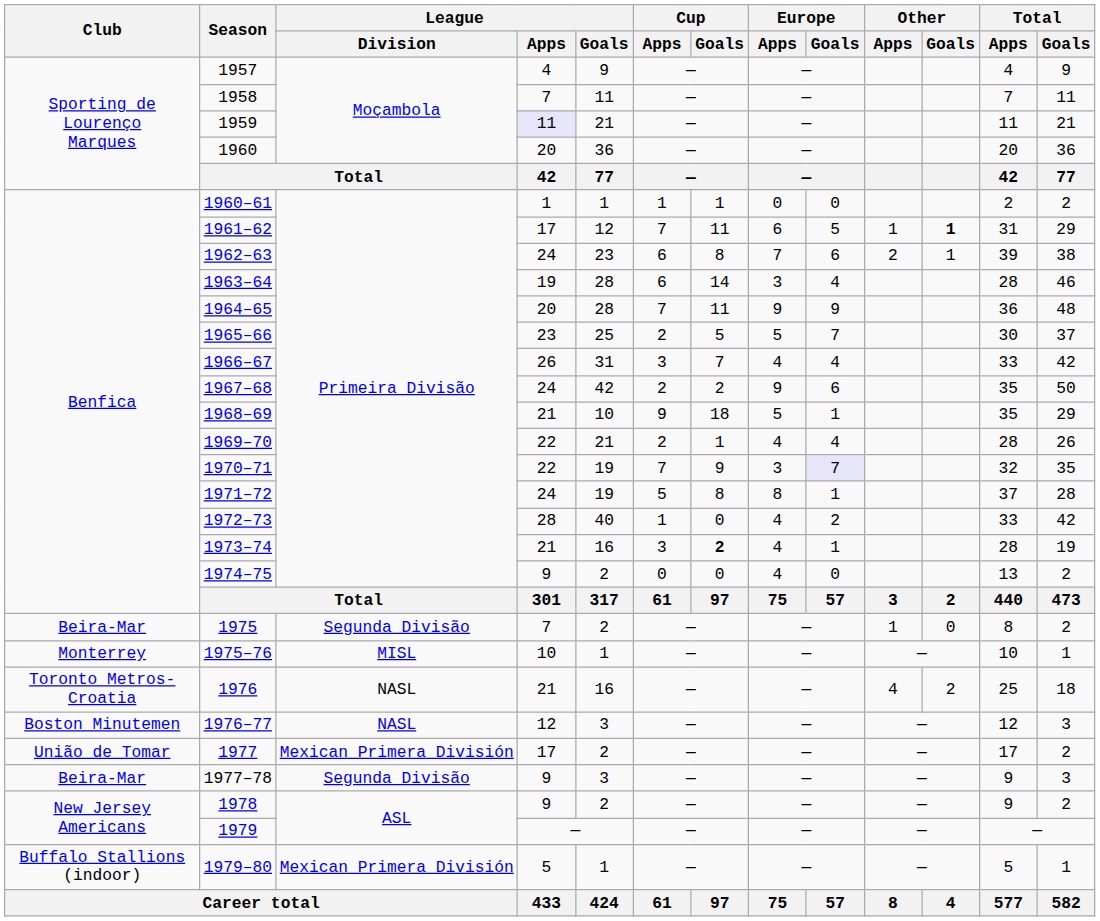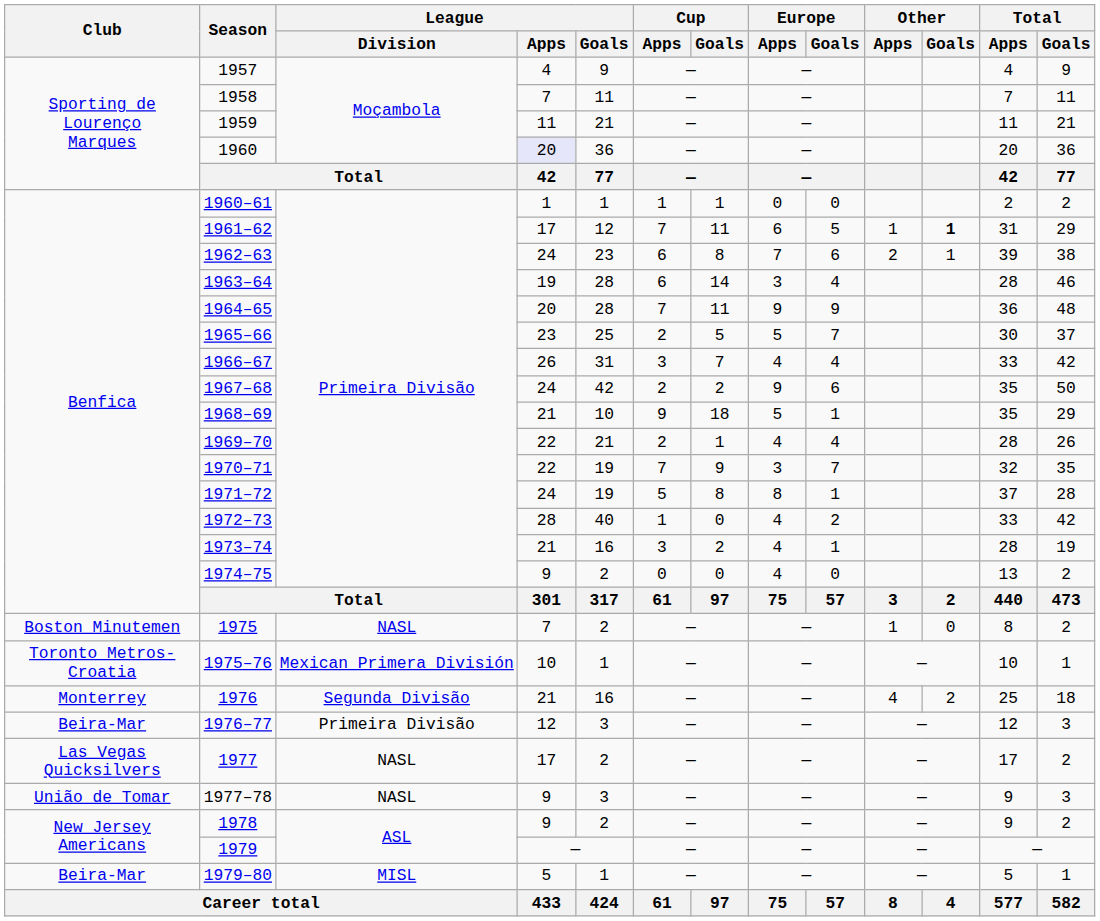 <table class="wikitable" style="text-align:center">
 <tr>
 <th rowspan="2" width="150">Club</th>
 <th rowspan="2">Season</th>
 <th colspan="3">League</th>
 <th colspan="2">Cup</th>
 <th colspan="2">Europe</th>
 <th colspan="2">Other</th>
 <th colspan="2">Total</th>
 </tr>
 <tr>
 <th>Division</th>
 <th width="40">Apps</th>
 <th width="40">Goals</th>
 <th width="40">Apps</th>
 <th width="40">Goals</th>
 <th width="40">Apps</th>
 <th width="40">Goals</th>
 <th width="40">Apps</th>
 <th width="40">Goals</th>
 <th width="40">Apps</th>
 <th width="40">Goals</th>
 </tr>
 <tr>
 <td rowspan="5"><a href='#'>Sporting de Lourenço<br>Marques</a></td>
 <td 1957 Campeonato Provincial de Moçambique>1957</td>
 <td rowspan="4"><a href='#'>Moçambola</a></td>
 <td>4</td>
 <td>9</td>
 <td colspan="2">—</td>
 <td colspan="2">—</td>
 <td></td>
 <td></td>
 <td>4</td>
 <td>9</td>
 </tr>
 <tr>
 <td 1958 Campeonato Provincial de Moçambique>1958</td>
 <td>7</td>
 <td>11</td>
 <td colspan="2">—</td>
 <td colspan="2">—</td>
 <td></td>
 <td></td>
 <td>7</td>
 <td>11</td>
 </tr>
 <tr>
 <td 1959 Campeonato Provincial de Moçambique>1959</td>
-<td style="background: lavender;">11</td>
+<td>11</td>
 <td>21</td>
 <td colspan="2">—</td>
 <td colspan="2">—</td>
 <td></td>
 <td></td>
 <td>11</td>
 <td>21</td>
 </tr>
 <tr>
 <td 1960 Campeonato Provincial de Moçambique>1960</td>
-<td>20</td>
+<td style="background: lavender;">20</td>
 <td>36</td>
 <td colspan="2">—</td>
 <td colspan="2">—</td>
 <td></td>
 <td></td>
 <td>20</td>
 <td>36</td>
 </tr>
 <tr>
 <th colspan="2">Total</th>
 <th>42</th>
 <th>77</th>
 <th colspan="2">—</th>
 <th colspan="2">—</th>
 <th></th>
 <th></th>
 <th>42</th>
 <th>77</th>
 </tr>
 <tr>
 <td rowspan="16"><a href='#'>Benfica</a></td>
 <td><a href='#'>1960–61</a></td>
 <td rowspan="15"><a href='#'>Primeira Divisão</a></td>
 <td>1</td>
 <td>1</td>
 <td>1</td>
 <td>1</td>
 <td>0</td>
 <td>0</td>
 <td></td>
 <td></td>
 <td>2</td>
 <td>2</td>
 </tr>
 <tr>
 <td><a href='#'>1961–62</a></td>
 <td>17</td>
 <td>12</td>
 <td>7</td>
 <td>11</td>
 <td>6</td>
 <td>5</td>
 <td>1</td>
 <td><strong>1</strong></td>
 <td>31</td>
 <td>29</td>
 </tr>
 <tr>
 <td><a href='#'>1962–63</a></td>
 <td>24</td>
 <td>23</td>
 <td>6</td>
 <td>8</td>
 <td>7</td>
 <td>6</td>
 <td>2</td>
 <td>1</td>
 <td>39</td>
 <td>38</td>
 </tr>
 <tr>
 <td><a href='#'>1963–64</a></td>
 <td>19</td>
 <td>28</td>
 <td>6</td>
 <td>14</td>
 <td>3</td>
 <td>4</td>
 <td></td>
 <td></td>
 <td>28</td>
 <td>46</td>
 </tr>
 <tr>
 <td><a href='#'>1964–65</a></td>
 <td>20</td>
 <td>28</td>
 <td>7</td>
 <td>11</td>
 <td>9</td>
 <td>9</td>
 <td></td>
 <td></td>
 <td>36</td>
 <td>48</td>
 </tr>
 <tr>
 <td><a href='#'>1965–66</a></td>
 <td>23</td>
 <td>25</td>
 <td>2</td>
 <td>5</td>
 <td>5</td>
 <td>7</td>
 <td></td>
 <td></td>
 <td>30</td>
 <td>37</td>
 </tr>
 <tr>
 <td><a href='#'>1966–67</a></td>
 <td>26</td>
 <td>31</td>
 <td>3</td>
 <td>7</td>
 <td>4</td>
 <td>4</td>
 <td></td>
 <td></td>
 <td>33</td>
 <td>42</td>
 </tr>
 <tr>
 <td><a href='#'>1967–68</a></td>
 <td>24</td>
 <td>42</td>
 <td>2</td>
 <td>2</td>
 <td>9</td>
 <td>6</td>
 <td></td>
 <td></td>
 <td>35</td>
 <td>50</td>
 </tr>
 <tr>
 <td><a href='#'>1968–69</a></td>
 <td>21</td>
 <td>10</td>
 <td>9</td>
 <td>18</td>
 <td>5</td>
 <td>1</td>
 <td></td>
 <td></td>
 <td>35</td>
 <td>29</td>
 </tr>
 <tr>
 <td><a href='#'>1969–70</a></td>
 <td>22</td>
 <td>21</td>
 <td>2</td>
 <td>1</td>
 <td>4</td>
 <td>4</td>
 <td></td>
 <td></td>
 <td>28</td>
 <td>26</td>
 </tr>
 <tr>
 <td><a href='#'>1970–71</a></td>
 <td>22</td>
 <td>19</td>
 <td>7</td>
 <td>9</td>
 <td>3</td>
-<td style="background: lavender;">7</td>
+<td>7</td>
 <td></td>
 <td></td>
 <td>32</td>
 <td>35</td>
 </tr>
 <tr>
 <td><a href='#'>1971–72</a></td>
 <td>24</td>
 <td>19</td>
 <td>5</td>
 <td>8</td>
 <td>8</td>
 <td>1</td>
 <td></td>
 <td></td>
 <td>37</td>
 <td>28</td>
 </tr>
 <tr>
 <td><a href='#'>1972–73</a></td>
 <td>28</td>
 <td>40</td>
 <td>1</td>
 <td>0</td>
 <td>4</td>
 <td>2</td>
 <td></td>
 <td></td>
 <td>33</td>
 <td>42</td>
 </tr>
 <tr>
 <td><a href='#'>1973–74</a></td>
 <td>21</td>
 <td>16</td>
 <td>3</td>
-<td><strong>2</strong></td>
+<td>2</td>
 <td>4</td>
 <td>1</td>
 <td></td>
 <td></td>
 <td>28</td>
 <td>19</td>
 </tr>
 <tr>
 <td><a href='#'>1974–75</a></td>
 <td>9</td>
 <td>2</td>
 <td>0</td>
 <td>0</td>
 <td>4</td>
 <td>0</td>
 <td></td>
 <td></td>
 <td>13</td>
 <td>2</td>
 </tr>
 <tr>
 <th colspan="2">Total</th>
 <th>301</th>
 <th>317</th>
 <th>61</th>
 <th>97</th>
 <th>75</th>
 <th>57</th>
 <th>3</th>
 <th>2</th>
 <th>440</th>
 <th>473</th>
 </tr>
 <tr>
-<td><a href='#'>Beira-Mar</a></td>
+<td><a href='#'>Boston Minutemen</a></td>
 <td><a href='#'>1975</a></td>
-<td><a href='#'>Segunda Divisão</a></td>
+<td><a href='#'>NASL</a></td>
 <td>7</td>
 <td>2</td>
 <td colspan="2">—</td>
 <td colspan="2">—</td>
 <td>1</td>
 <td>0</td>
 <td>8</td>
 <td>2</td>
 </tr>
 <tr>
-<td><a href='#'>Monterrey</a></td>
+<td><a href='#'>Toronto Metros-Croatia</a></td>
 <td><a href='#'>1975–76</a></td>
-<td><a href='#'>MISL</a></td>
+<td><a href='#'>Mexican Primera División</a></td>
 <td>10</td>
 <td>1</td>
 <td colspan="2">—</td>
 <td colspan="2">—</td>
 <td colspan="2">—</td>
 <td>10</td>
 <td>1</td>
 </tr>
 <tr>
-<td><a href='#'>Toronto Metros-Croatia</a></td>
+<td><a href='#'>Monterrey</a></td>
 <td><a href='#'>1976</a></td>
-<td>NASL</td>
+<td><a href='#'>Segunda Divisão</a></td>
 <td>21</td>
 <td>16</td>
 <td colspan="2">—</td>
 <td colspan="2">—</td>
 <td>4</td>
 <td>2</td>
 <td>25</td>
 <td>18</td>
 </tr>
 <tr>
-<td><a href='#'>Boston Minutemen</a></td>
+<td><a href='#'>Beira-Mar</a></td>
 <td><a href='#'>1976–77</a></td>
-<td><a href='#'>NASL</a></td>
+<td>Primeira Divisão</td>
 <td>12</td>
 <td>3</td>
 <td colspan="2">—</td>
 <td colspan="2">—</td>
 <td colspan="2">—</td>
 <td>12</td>
 <td>3</td>
 </tr>
 <tr>
-<td><a href='#'>União de Tomar</a></td>
+<td><a href='#'>Las Vegas Quicksilvers</a></td>
 <td><a href='#'>1977</a></td>
-<td><a href='#'>Mexican Primera División</a></td>
+<td>NASL</td>
 <td>17</td>
 <td>2</td>
 <td colspan="2">—</td>
 <td colspan="2">—</td>
 <td colspan="2">—</td>
 <td>17</td>
 <td>2</td>
 </tr>
 <tr>
-<td><a href='#'>Beira-Mar</a></td>
+<td><a href='#'>União de Tomar</a></td>
 <td 1977–78 Portuguese Second Division>1977–78</td>
-<td><a href='#'>Segunda Divisão</a></td>
+<td>NASL</td>
 <td>9</td>
 <td>3</td>
 <td colspan="2">—</td>
 <td colspan="2">—</td>
 <td colspan="2">—</td>
 <td>9</td>
 <td>3</td>
 </tr>
 <tr>
 <td rowspan="2"><a href='#'>New Jersey Americans</a></td>
 <td><a href='#'>1978</a></td>
 <td rowspan="2"><a href='#'>ASL</a></td>
 <td>9</td>
 <td>2</td>
 <td colspan="2">—</td>
 <td colspan="2">—</td>
 <td colspan="2">—</td>
 <td>9</td>
 <td>2</td>
 </tr>
 <tr>
 <td><a href='#'>1979</a></td>
 <td colspan="2">—</td>
 <td colspan="2">—</td>
 <td colspan="2">—</td>
 <td colspan="2">—</td>
 <td colspan="2">—</td>
 </tr>
 <tr>
-<td><a href='#'>Buffalo Stallions</a> (indoor)</td>
+<td><a href='#'>Beira-Mar</a></td>
 <td><a href='#'>1979–80</a></td>
-<td><a href='#'>Mexican Primera División</a></td>
+<td><a href='#'>MISL</a></td>
 <td>5</td>
 <td>1</td>
 <td colspan="2">—</td>
 <td colspan="2">—</td>
 <td colspan="2">—</td>
 <td>5</td>
 <td>1</td>
 </tr>
 <tr>
 <th colspan="3">Career total</th>
 <th>433</th>
 <th>424</th>
 <th>61</th>
 <th>97</th>
 <th>75</th>
 <th>57</th>
 <th>8</th>
 <th>4</th>
 <th>577</th>
 <th>582</th>
 </tr>
 </table>
